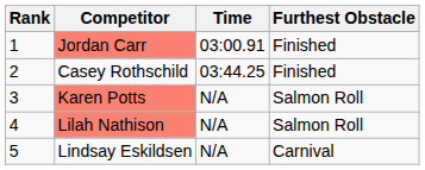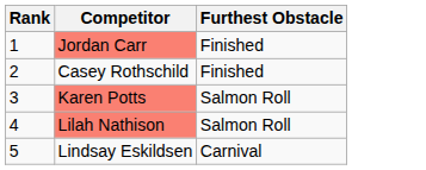 <table class="wikitable sortable mw-collapsible">
 <tr>
 <th>Rank</th>
 <th>Competitor</th>
-<th>Time</th>
 <th>Furthest Obstacle</th>
 </tr>
 <tr>
 <td>1</td>
 <td style="background-color:#FA8072">Jordan Carr</td>
-<td>03:00.91</td>
 <td>Finished</td>
 </tr>
 <tr>
 <td>2</td>
 <td>Casey Rothschild</td>
-<td>03:44.25</td>
 <td>Finished</td>
 </tr>
 <tr>
 <td>3</td>
 <td style="background-color:#FA8072">Karen Potts</td>
-<td>N/A</td>
 <td>Salmon Roll</td>
 </tr>
 <tr>
 <td>4</td>
 <td style="background-color:#FA8072">Lilah Nathison</td>
-<td>N/A</td>
 <td>Salmon Roll</td>
 </tr>
 <tr>
 <td>5</td>
 <td>Lindsay Eskildsen</td>
-<td>N/A</td>
 <td>Carnival</td>
 </tr>
 </table>
